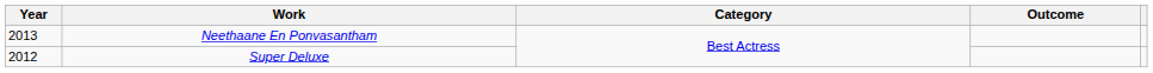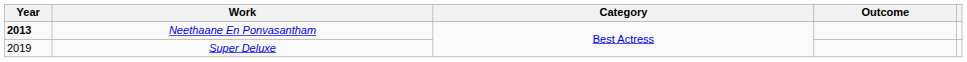 <table class="wikitable" style="width:70%;">
 <tr>
 <th width=5%>Year</th>
 <th style="width:40%;">Work</th>
 <th style="width:40%;">Category</th>
 <th style="width:15%;">Outcome</th>
 <th scope="col" style="width:5%;"></th>
 </tr>
 <tr>
-<td style="text-align:left;">2013</td>
+<td style="text-align:left;"><strong>2013</strong></td>
 <td style="text-align:center;"><em><a href='#'>Neethaane En Ponvasantham</a></em></td>
 <td rowspan="2" style="text-align:center;"><a href='#'>Best Actress</a></td>
 <td></td>
 <td style="text-align:center;"></td>
 </tr>
 <tr>
-<td style="text-align:left;">2012</td>
+<td style="text-align:left;">2019</td>
 <td style="text-align:center;"><em><a href='#'>Super Deluxe</a></em></td>
 <td></td>
 <td style="text-align:center;"></td>
 </tr>
 </table>
